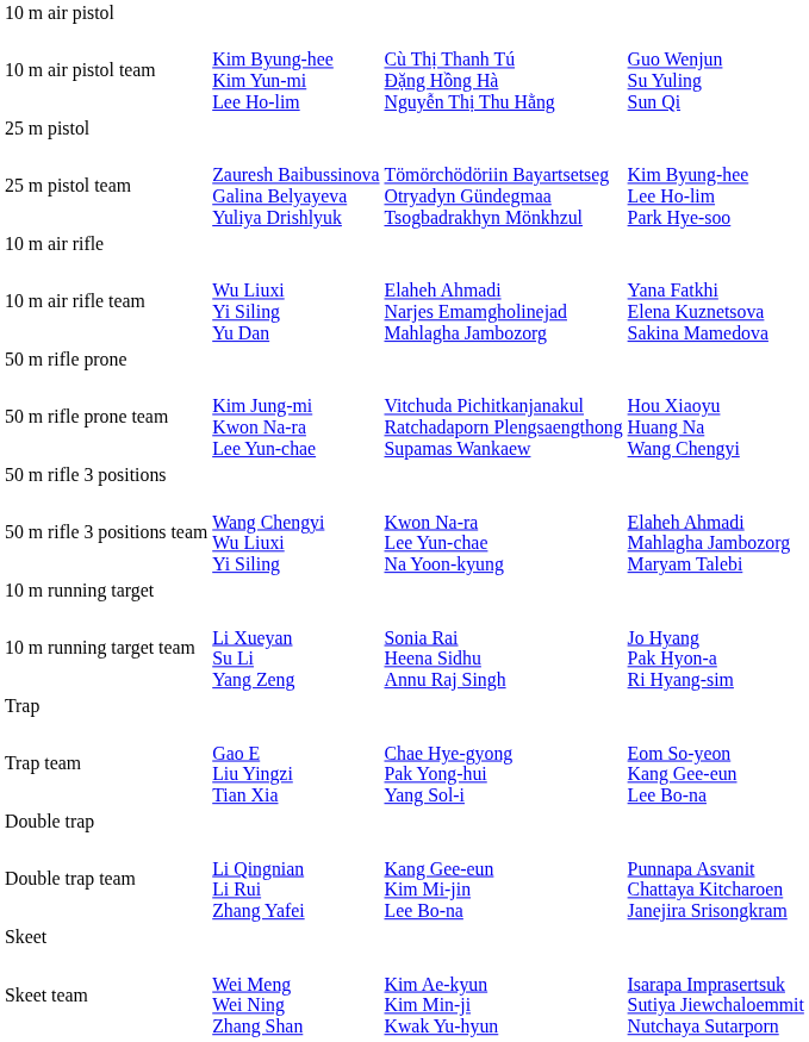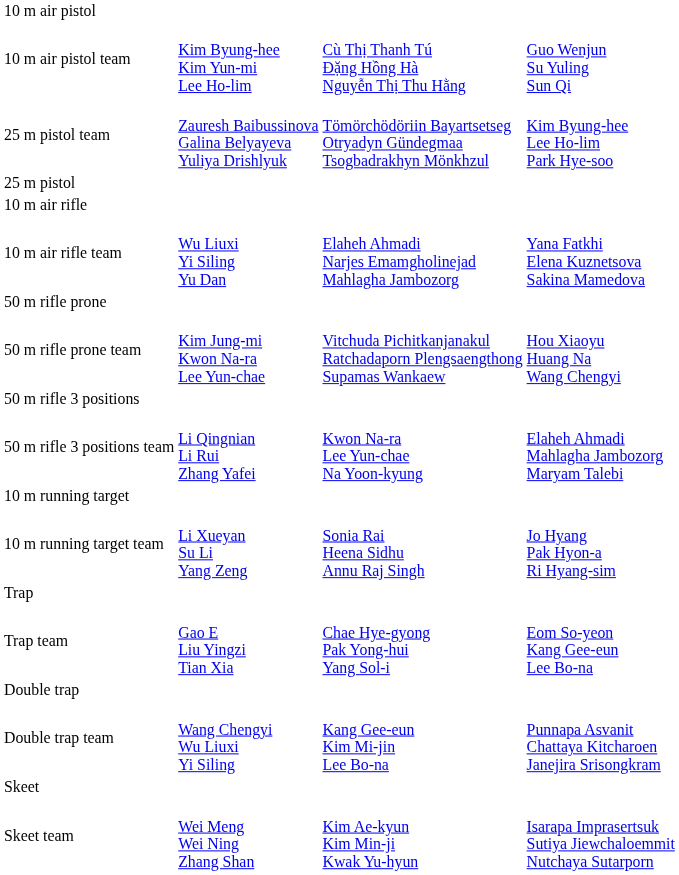 <table>
 <tr>
 <td>10 m air pistol<br></td>
 <td></td>
 <td></td>
 <td></td>
 </tr>
 <tr>
 <td>10 m air pistol team<br></td>
 <td><br><a href='#'>Kim Byung-hee</a><br><a href='#'>Kim Yun-mi</a><br><a href='#'>Lee Ho-lim</a></td>
 <td><br><a href='#'>Cù Thị Thanh Tú</a><br><a href='#'>Đặng Hồng Hà</a><br><a href='#'>Nguyễn Thị Thu Hằng</a></td>
 <td><br><a href='#'>Guo Wenjun</a><br><a href='#'>Su Yuling</a><br><a href='#'>Sun Qi</a></td>
 </tr>
 <tr>
+<td>25 m pistol team<br></td>
+<td><br><a href='#'>Zauresh Baibussinova</a><br><a href='#'>Galina Belyayeva</a><br><a href='#'>Yuliya Drishlyuk</a></td>
+<td><br><a href='#'>Tömörchödöriin Bayartsetseg</a><br><a href='#'>Otryadyn Gündegmaa</a><br><a href='#'>Tsogbadrakhyn Mönkhzul</a></td>
+<td><br><a href='#'>Kim Byung-hee</a><br><a href='#'>Lee Ho-lim</a><br><a href='#'>Park Hye-soo</a></td>
+</tr>
+<tr>
 <td>25 m pistol<br></td>
 <td></td>
 <td></td>
 <td></td>
-</tr>
-<tr>
-<td>25 m pistol team<br></td>
-<td><br><a href='#'>Zauresh Baibussinova</a><br><a href='#'>Galina Belyayeva</a><br><a href='#'>Yuliya Drishlyuk</a></td>
-<td><br><a href='#'>Tömörchödöriin Bayartsetseg</a><br><a href='#'>Otryadyn Gündegmaa</a><br><a href='#'>Tsogbadrakhyn Mönkhzul</a></td>
-<td><br><a href='#'>Kim Byung-hee</a><br><a href='#'>Lee Ho-lim</a><br><a href='#'>Park Hye-soo</a></td>
 </tr>
 <tr>
 <td>10 m air rifle<br></td>
 <td></td>
 <td></td>
 <td></td>
 </tr>
 <tr>
 <td>10 m air rifle team<br></td>
 <td><br><a href='#'>Wu Liuxi</a><br><a href='#'>Yi Siling</a><br><a href='#'>Yu Dan</a></td>
 <td><br><a href='#'>Elaheh Ahmadi</a><br><a href='#'>Narjes Emamgholinejad</a><br><a href='#'>Mahlagha Jambozorg</a></td>
 <td><br><a href='#'>Yana Fatkhi</a><br><a href='#'>Elena Kuznetsova</a><br><a href='#'>Sakina Mamedova</a></td>
 </tr>
 <tr>
 <td>50 m rifle prone<br></td>
 <td></td>
 <td></td>
 <td></td>
 </tr>
 <tr>
 <td>50 m rifle prone team<br></td>
 <td><br><a href='#'>Kim Jung-mi</a><br><a href='#'>Kwon Na-ra</a><br><a href='#'>Lee Yun-chae</a></td>
 <td><br><a href='#'>Vitchuda Pichitkanjanakul</a><br><a href='#'>Ratchadaporn Plengsaengthong</a><br><a href='#'>Supamas Wankaew</a></td>
 <td><br><a href='#'>Hou Xiaoyu</a><br><a href='#'>Huang Na</a><br><a href='#'>Wang Chengyi</a></td>
 </tr>
 <tr>
 <td>50 m rifle 3 positions<br></td>
 <td></td>
 <td></td>
 <td></td>
 </tr>
 <tr>
 <td>50 m rifle 3 positions team<br></td>
-<td><br><a href='#'>Wang Chengyi</a><br><a href='#'>Wu Liuxi</a><br><a href='#'>Yi Siling</a></td>
+<td><br><a href='#'>Li Qingnian</a><br><a href='#'>Li Rui</a><br><a href='#'>Zhang Yafei</a></td>
 <td><br><a href='#'>Kwon Na-ra</a><br><a href='#'>Lee Yun-chae</a><br><a href='#'>Na Yoon-kyung</a></td>
 <td><br><a href='#'>Elaheh Ahmadi</a><br><a href='#'>Mahlagha Jambozorg</a><br><a href='#'>Maryam Talebi</a></td>
 </tr>
 <tr>
 <td>10 m running target<br></td>
 <td></td>
 <td></td>
 <td></td>
 </tr>
 <tr>
 <td>10 m running target team<br></td>
 <td><br><a href='#'>Li Xueyan</a><br><a href='#'>Su Li</a><br><a href='#'>Yang Zeng</a></td>
 <td><br><a href='#'>Sonia Rai</a><br><a href='#'>Heena Sidhu</a><br><a href='#'>Annu Raj Singh</a></td>
 <td><br><a href='#'>Jo Hyang</a><br><a href='#'>Pak Hyon-a</a><br><a href='#'>Ri Hyang-sim</a></td>
 </tr>
 <tr>
 <td>Trap<br></td>
 <td></td>
 <td></td>
 <td></td>
 </tr>
 <tr>
 <td>Trap team<br></td>
 <td><br><a href='#'>Gao E</a><br><a href='#'>Liu Yingzi</a><br><a href='#'>Tian Xia</a></td>
 <td><br><a href='#'>Chae Hye-gyong</a><br><a href='#'>Pak Yong-hui</a><br><a href='#'>Yang Sol-i</a></td>
 <td><br><a href='#'>Eom So-yeon</a><br><a href='#'>Kang Gee-eun</a><br><a href='#'>Lee Bo-na</a></td>
 </tr>
 <tr>
 <td>Double trap<br></td>
 <td></td>
 <td></td>
 <td></td>
 </tr>
 <tr>
 <td>Double trap team<br></td>
-<td><br><a href='#'>Li Qingnian</a><br><a href='#'>Li Rui</a><br><a href='#'>Zhang Yafei</a></td>
+<td><br><a href='#'>Wang Chengyi</a><br><a href='#'>Wu Liuxi</a><br><a href='#'>Yi Siling</a></td>
 <td><br><a href='#'>Kang Gee-eun</a><br><a href='#'>Kim Mi-jin</a><br><a href='#'>Lee Bo-na</a></td>
 <td><br><a href='#'>Punnapa Asvanit</a><br><a href='#'>Chattaya Kitcharoen</a><br><a href='#'>Janejira Srisongkram</a></td>
 </tr>
 <tr>
 <td>Skeet<br></td>
 <td></td>
 <td></td>
 <td></td>
 </tr>
 <tr>
 <td>Skeet team<br></td>
 <td><br><a href='#'>Wei Meng</a><br><a href='#'>Wei Ning</a><br><a href='#'>Zhang Shan</a></td>
 <td><br><a href='#'>Kim Ae-kyun</a><br><a href='#'>Kim Min-ji</a><br><a href='#'>Kwak Yu-hyun</a></td>
 <td><br><a href='#'>Isarapa Imprasertsuk</a><br><a href='#'>Sutiya Jiewchaloemmit</a><br><a href='#'>Nutchaya Sutarporn</a></td>
 </tr>
 </table>
